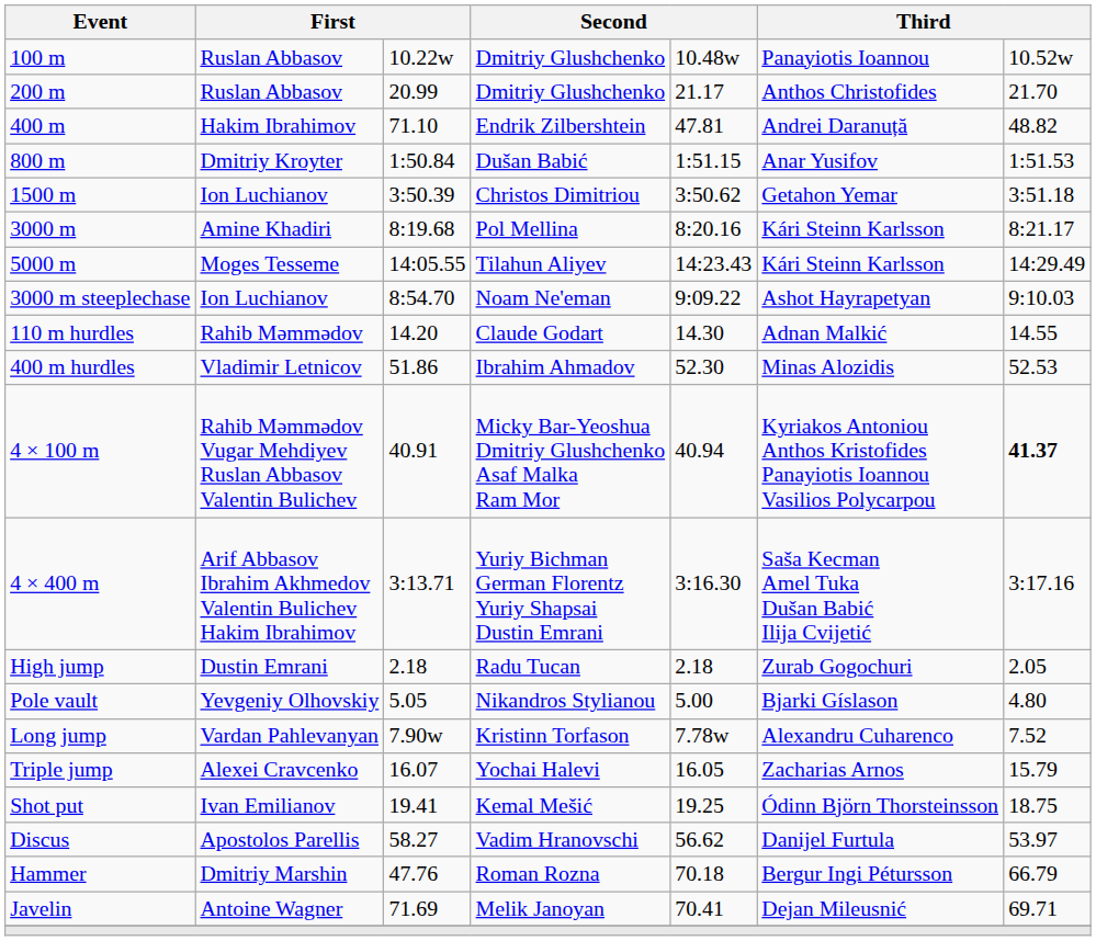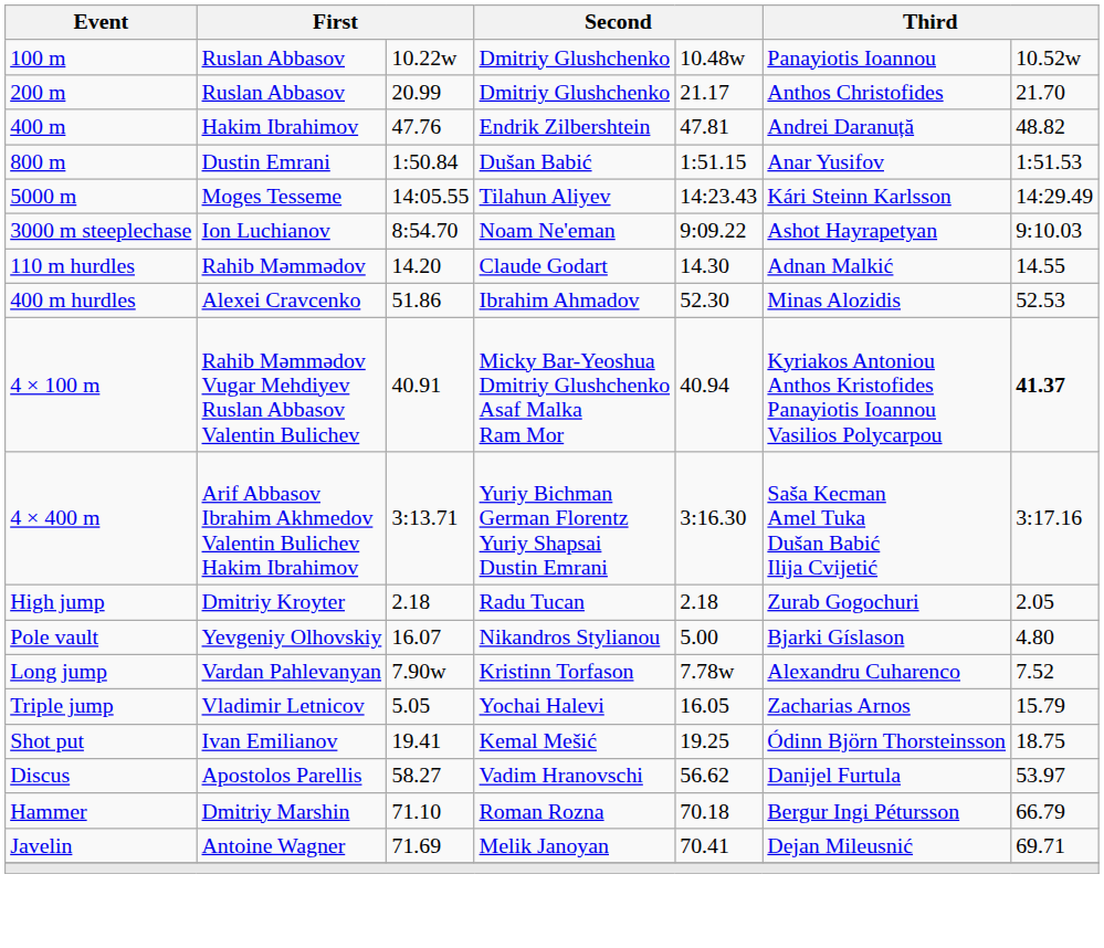 <table class=wikitable>
 <tr>
 <th>Event</th>
 <th colspan=2>First</th>
 <th colspan=2>Second</th>
 <th colspan=2>Third</th>
 </tr>
 <tr>
 <td><a href='#'>100 m</a></td>
 <td><a href='#'>Ruslan Abbasov</a> <br></td>
 <td>10.22w</td>
 <td><a href='#'>Dmitriy Glushchenko</a> <br></td>
 <td>10.48w</td>
 <td><a href='#'>Panayiotis Ioannou</a> <br></td>
 <td>10.52w</td>
 </tr>
 <tr>
 <td><a href='#'>200 m</a></td>
 <td><a href='#'>Ruslan Abbasov</a> <br> </td>
 <td>20.99</td>
 <td><a href='#'>Dmitriy Glushchenko</a> <br> </td>
 <td>21.17</td>
 <td><a href='#'>Anthos Christofides</a> <br> </td>
 <td>21.70</td>
 </tr>
 <tr>
 <td><a href='#'>400 m</a></td>
 <td><a href='#'>Hakim Ibrahimov</a> <br> </td>
-<td>71.10</td>
+<td>47.76</td>
 <td><a href='#'>Endrik Zilbershtein</a> <br> </td>
 <td>47.81</td>
 <td><a href='#'>Andrei Daranuță</a> <br> </td>
 <td>48.82</td>
 </tr>
 <tr>
 <td><a href='#'>800 m</a></td>
-<td><a href='#'>Dmitriy Kroyter</a> <br></td>
+<td><a href='#'>Dustin Emrani</a> <br> </td>
 <td>1:50.84</td>
 <td><a href='#'>Dušan Babić</a> <br> </td>
 <td>1:51.15</td>
 <td><a href='#'>Anar Yusifov</a> <br> </td>
 <td>1:51.53</td>
-</tr>
-<tr>
-<td><a href='#'>1500 m</a></td>
-<td><a href='#'>Ion Luchianov</a> <br></td>
-<td>3:50.39</td>
-<td><a href='#'>Christos Dimitriou</a> <br></td>
-<td>3:50.62</td>
-<td><a href='#'>Getahon Yemar</a> <br></td>
-<td>3:51.18</td>
-</tr>
-<tr>
-<td><a href='#'>3000 m</a></td>
-<td><a href='#'>Amine Khadiri</a> <br> </td>
-<td>8:19.68</td>
-<td><a href='#'>Pol Mellina</a> <br> </td>
-<td>8:20.16</td>
-<td><a href='#'>Kári Steinn Karlsson</a> <br> </td>
-<td>8:21.17</td>
 </tr>
 <tr>
 <td><a href='#'>5000 m</a></td>
 <td><a href='#'>Moges Tesseme</a> <br></td>
 <td>14:05.55</td>
 <td><a href='#'>Tilahun Aliyev</a> <br></td>
 <td>14:23.43</td>
 <td><a href='#'>Kári Steinn Karlsson</a> <br></td>
 <td>14:29.49</td>
 </tr>
 <tr>
 <td><a href='#'>3000 m steeplechase</a></td>
 <td><a href='#'>Ion Luchianov</a> <br> </td>
 <td>8:54.70</td>
 <td><a href='#'>Noam Ne'eman</a> <br> </td>
 <td>9:09.22</td>
 <td><a href='#'>Ashot Hayrapetyan</a> <br> </td>
 <td>9:10.03</td>
 </tr>
 <tr>
 <td><a href='#'>110 m hurdles</a></td>
 <td><a href='#'>Rahib Məmmədov</a> <br> </td>
 <td>14.20</td>
 <td><a href='#'>Claude Godart</a> <br> </td>
 <td>14.30</td>
 <td><a href='#'>Adnan Malkić</a> <br> </td>
 <td>14.55</td>
 </tr>
 <tr>
 <td><a href='#'>400 m hurdles</a></td>
-<td><a href='#'>Vladimir Letnicov</a> <br> </td>
+<td><a href='#'>Alexei Cravcenko</a> <br></td>
 <td>51.86</td>
 <td><a href='#'>Ibrahim Ahmadov</a> <br></td>
 <td>52.30</td>
 <td><a href='#'>Minas Alozidis</a> <br></td>
 <td>52.53</td>
 </tr>
 <tr>
 <td><a href='#'>4 × 100 m</a></td>
 <td><br><a href='#'>Rahib Məmmədov</a><br><a href='#'>Vugar Mehdiyev</a><br><a href='#'>Ruslan Abbasov</a><br><a href='#'>Valentin Bulichev</a></td>
 <td>40.91</td>
 <td><br><a href='#'>Micky Bar-Yeoshua</a><br><a href='#'>Dmitriy Glushchenko</a><br><a href='#'>Asaf Malka</a><br><a href='#'>Ram Mor</a></td>
 <td>40.94</td>
 <td><br><a href='#'>Kyriakos Antoniou</a><br><a href='#'>Anthos Kristofides</a><br><a href='#'>Panayiotis Ioannou</a><br><a href='#'>Vasilios Polycarpou</a></td>
 <td><strong>41.37</strong></td>
 </tr>
 <tr>
 <td><a href='#'>4 × 400 m</a></td>
 <td><br><a href='#'>Arif Abbasov</a><br><a href='#'>Ibrahim Akhmedov</a><br><a href='#'>Valentin Bulichev</a><br><a href='#'>Hakim Ibrahimov</a></td>
 <td>3:13.71</td>
 <td><br><a href='#'>Yuriy Bichman</a><br><a href='#'>German Florentz</a><br><a href='#'>Yuriy Shapsai</a><br><a href='#'>Dustin Emrani</a></td>
 <td>3:16.30</td>
 <td><br><a href='#'>Saša Kecman</a><br><a href='#'>Amel Tuka</a><br><a href='#'>Dušan Babić</a><br><a href='#'>Ilija Cvijetić</a></td>
 <td>3:17.16</td>
 </tr>
 <tr>
 <td><a href='#'>High jump</a></td>
-<td><a href='#'>Dustin Emrani</a> <br> </td>
+<td><a href='#'>Dmitriy Kroyter</a> <br></td>
 <td>2.18</td>
 <td><a href='#'>Radu Tucan</a> <br></td>
 <td>2.18</td>
 <td><a href='#'>Zurab Gogochuri</a> <br></td>
 <td>2.05</td>
 </tr>
 <tr>
 <td><a href='#'>Pole vault</a></td>
 <td><a href='#'>Yevgeniy Olhovskiy</a> <br> </td>
-<td>5.05</td>
+<td>16.07</td>
 <td><a href='#'>Nikandros Stylianou</a> <br> </td>
 <td>5.00</td>
 <td><a href='#'>Bjarki Gíslason</a> <br> </td>
 <td>4.80</td>
 </tr>
 <tr>
 <td><a href='#'>Long jump</a></td>
 <td><a href='#'>Vardan Pahlevanyan</a> <br></td>
 <td>7.90w</td>
 <td><a href='#'>Kristinn Torfason</a> <br></td>
 <td>7.78w</td>
 <td><a href='#'>Alexandru Cuharenco</a> <br></td>
 <td>7.52</td>
 </tr>
 <tr>
 <td><a href='#'>Triple jump</a></td>
-<td><a href='#'>Alexei Cravcenko</a> <br></td>
-<td>16.07</td>
+<td><a href='#'>Vladimir Letnicov</a> <br> </td>
+<td>5.05</td>
 <td><a href='#'>Yochai Halevi</a> <br> </td>
 <td>16.05</td>
 <td><a href='#'>Zacharias Arnos</a> <br> </td>
 <td>15.79</td>
 </tr>
 <tr>
 <td><a href='#'>Shot put</a></td>
 <td><a href='#'>Ivan Emilianov</a> <br></td>
 <td>19.41</td>
 <td><a href='#'>Kemal Mešić</a> <br></td>
 <td>19.25</td>
 <td><a href='#'>Ódinn Björn Thorsteinsson</a> <br></td>
 <td>18.75</td>
 </tr>
 <tr>
 <td><a href='#'>Discus</a></td>
 <td><a href='#'>Apostolos Parellis</a> <br> </td>
 <td>58.27</td>
 <td><a href='#'>Vadim Hranovschi</a> <br> </td>
 <td>56.62</td>
 <td><a href='#'>Danijel Furtula</a> <br> </td>
 <td>53.97</td>
 </tr>
 <tr>
 <td><a href='#'>Hammer</a></td>
 <td><a href='#'>Dmitriy Marshin</a> <br></td>
-<td>47.76</td>
+<td>71.10</td>
 <td><a href='#'>Roman Rozna</a> <br></td>
 <td>70.18</td>
 <td><a href='#'>Bergur Ingi Pétursson</a> <br></td>
 <td>66.79</td>
 </tr>
 <tr>
 <td><a href='#'>Javelin</a></td>
 <td><a href='#'>Antoine Wagner</a> <br> </td>
 <td>71.69</td>
 <td><a href='#'>Melik Janoyan</a> <br> </td>
 <td>70.41</td>
 <td><a href='#'>Dejan Mileusnić</a> <br> </td>
 <td>69.71</td>
 </tr>
 <tr>
 </tr>
 <tr bgcolor= e8e8e8>
 <td colspan=7></td>
 </tr>
 </table>
